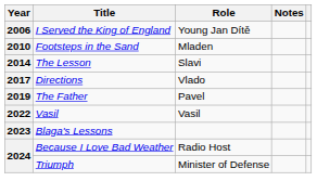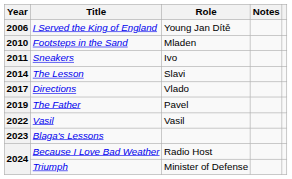 <table class="wikitable sortable plainrowheaders">
 <tr>
 <th scope="col">Year</th>
 <th scope="col">Title</th>
 <th scope="col" class="unsortable">Role</th>
 <th scope="col" class="unsortable">Notes</th>
 <th scope="col" class="unsortable"></th>
 </tr>
 <tr>
 <th scope=row>2006</th>
 <td><em><a href='#'>I Served the King of England</a></em></td>
 <td>Young Jan Dítě</td>
 <td></td>
 <td style="text-align:center"></td>
 </tr>
 <tr>
 <th scope=row>2010</th>
 <td><em><a href='#'>Footsteps in the Sand</a></em></td>
 <td>Mladen</td>
+<td></td>
+<td style="text-align:center"></td>
+</tr>
+<tr>
+<th scope=row>2011</th>
+<td><em><a href='#'>Sneakers</a></em></td>
+<td>Ivo</td>
 <td></td>
 <td style="text-align:center"></td>
 </tr>
 <tr>
 <th scope=row>2014</th>
 <td><em><a href='#'>The Lesson</a></em></td>
 <td>Slavi</td>
 <td></td>
 <td style="text-align:center"></td>
 </tr>
 <tr>
 <th scope=row>2017</th>
 <td><em><a href='#'>Directions</a></em></td>
 <td>Vlado</td>
 <td></td>
 <td style="text-align:center"></td>
 </tr>
 <tr>
 <th scope=row>2019</th>
 <td><em><a href='#'>The Father</a></em></td>
 <td>Pavel</td>
 <td></td>
 <td style="text-align:center"></td>
 </tr>
 <tr>
 <th scope=row>2022</th>
 <td><em><a href='#'>Vasil</a></em></td>
 <td>Vasil</td>
 <td></td>
 <td style="text-align:center"></td>
 </tr>
 <tr>
 <th scope=row>2023</th>
 <td><em><a href='#'>Blaga's Lessons</a></em></td>
 <td></td>
 <td></td>
 <td style="text-align:center"></td>
 </tr>
 <tr>
 <th rowspan="2">2024</th>
 <td><em><a href='#'>Because I Love Bad Weather</a></em></td>
 <td>Radio Host</td>
 <td></td>
 <td></td>
 </tr>
 <tr>
 <td><em><a href='#'>Triumph</a></em></td>
 <td>Minister of Defense</td>
 <td></td>
 <td></td>
 </tr>
 </table>
